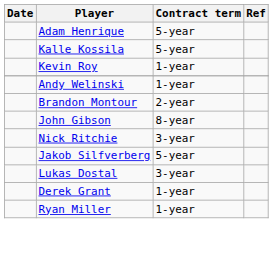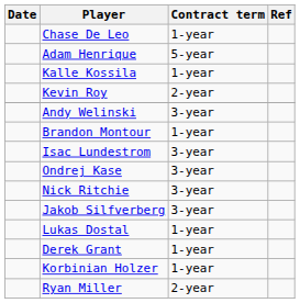 <table class="wikitable">
 <tr>
 <th>Date</th>
 <th>Player</th>
 <th>Contract term</th>
 <th>Ref</th>
+</tr>
+<tr>
+<td></td>
+<td><a href='#'>Chase De Leo</a></td>
+<td>1-year</td>
+<td></td>
 </tr>
 <tr>
 <td></td>
 <td><a href='#'>Adam Henrique</a></td>
 <td>5-year</td>
 <td></td>
 </tr>
 <tr>
 <td></td>
 <td><a href='#'>Kalle Kossila</a></td>
-<td>5-year</td>
+<td>1-year</td>
 <td></td>
 </tr>
 <tr>
 <td></td>
 <td><a href='#'>Kevin Roy</a></td>
-<td>1-year</td>
+<td>2-year</td>
 <td></td>
 </tr>
 <tr>
 </tr>
 <tr>
 <td></td>
 <td><a href='#'>Andy Welinski</a></td>
+<td>3-year</td>
+<td></td>
+</tr>
+<tr>
+<td></td>
+<td><a href='#'>Brandon Montour</a></td>
 <td>1-year</td>
 <td></td>
 </tr>
 <tr>
 <td></td>
-<td><a href='#'>Brandon Montour</a></td>
-<td>2-year</td>
+<td><a href='#'>Isac Lundestrom</a></td>
+<td>3-year</td>
 <td></td>
 </tr>
 <tr>
 <td></td>
-<td><a href='#'>John Gibson</a></td>
-<td>8-year</td>
+<td><a href='#'>Ondrej Kase</a></td>
+<td>3-year</td>
 <td></td>
 </tr>
 <tr>
 <td></td>
 <td><a href='#'>Nick Ritchie</a></td>
 <td>3-year</td>
 <td></td>
 </tr>
 <tr>
 <td></td>
 <td><a href='#'>Jakob Silfverberg</a></td>
-<td>5-year</td>
+<td>3-year</td>
 <td></td>
 </tr>
 <tr>
 <td></td>
 <td><a href='#'>Lukas Dostal</a></td>
-<td>3-year</td>
+<td>1-year</td>
 <td></td>
 </tr>
 <tr>
 <td></td>
 <td><a href='#'>Derek Grant</a></td>
 <td>1-year</td>
 <td></td>
 </tr>
 <tr>
 <td></td>
-<td><a href='#'>Ryan Miller</a></td>
+<td><a href='#'>Korbinian Holzer</a></td>
 <td>1-year</td>
 <td></td>
 </tr>
+<tr>
+<td></td>
+<td><a href='#'>Ryan Miller</a></td>
+<td>2-year</td>
+<td></td>
+</tr>
 </table>
